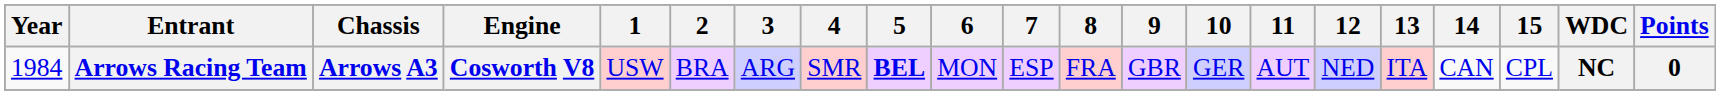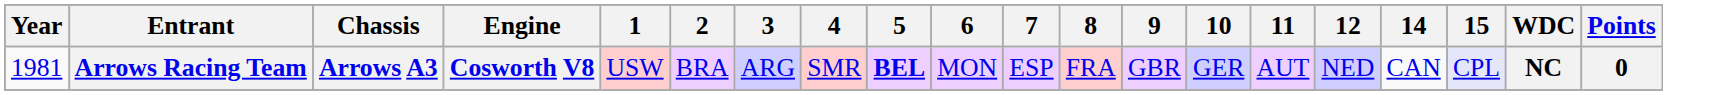 <table class="wikitable" style="text-align:center; font-size:85%">
 <tr>
 <th>Year</th>
 <th>Entrant</th>
 <th>Chassis</th>
 <th>Engine</th>
 <th>1</th>
 <th>2</th>
 <th>3</th>
 <th>4</th>
 <th>5</th>
 <th>6</th>
 <th>7</th>
 <th>8</th>
 <th>9</th>
 <th>10</th>
 <th>11</th>
 <th>12</th>
-<th>13</th>
 <th>14</th>
 <th>15</th>
 <th>WDC</th>
 <th><a href='#'>Points</a></th>
 </tr>
 <tr>
-<td><a href='#'>1984</a></td>
+<td><a href='#'>1981</a></td>
 <th nowrap><a href='#'>Arrows Racing Team</a></th>
 <th nowrap><a href='#'>Arrows</a> <a href='#'>A3</a></th>
 <th nowrap><a href='#'>Cosworth</a> <a href='#'>V8</a></th>
 <td style="background:#FFCFCF;"><a href='#'>USW</a><br></td>
 <td style="background:#EFCFFF;"><a href='#'>BRA</a><br></td>
 <td style="background:#CFCFFF;"><a href='#'>ARG</a><br></td>
 <td style="background:#FFCFCF;"><a href='#'>SMR</a><br></td>
 <td style="background:#EFCFFF;"><strong><a href='#'>BEL</a><br></strong></td>
 <td style="background:#EFCFFF;"><a href='#'>MON</a><br></td>
 <td style="background:#EFCFFF;"><a href='#'>ESP</a><br></td>
 <td style="background:#FFCFCF;"><a href='#'>FRA</a><br></td>
 <td style="background:#EFCFFF;"><a href='#'>GBR</a><br></td>
 <td style="background:#CFCFFF;"><a href='#'>GER</a><br></td>
 <td style="background:#EFCFFF;"><a href='#'>AUT</a><br></td>
 <td style="background:#CFCFFF;"><a href='#'>NED</a><br></td>
-<td style="background:#FFCFCF;"><a href='#'>ITA</a><br></td>
 <td><a href='#'>CAN</a></td>
-<td><a href='#'>CPL</a></td>
+<td style="background: lavender;"><a href='#'>CPL</a></td>
 <th>NC</th>
 <th>0</th>
 </tr>
 </table>
